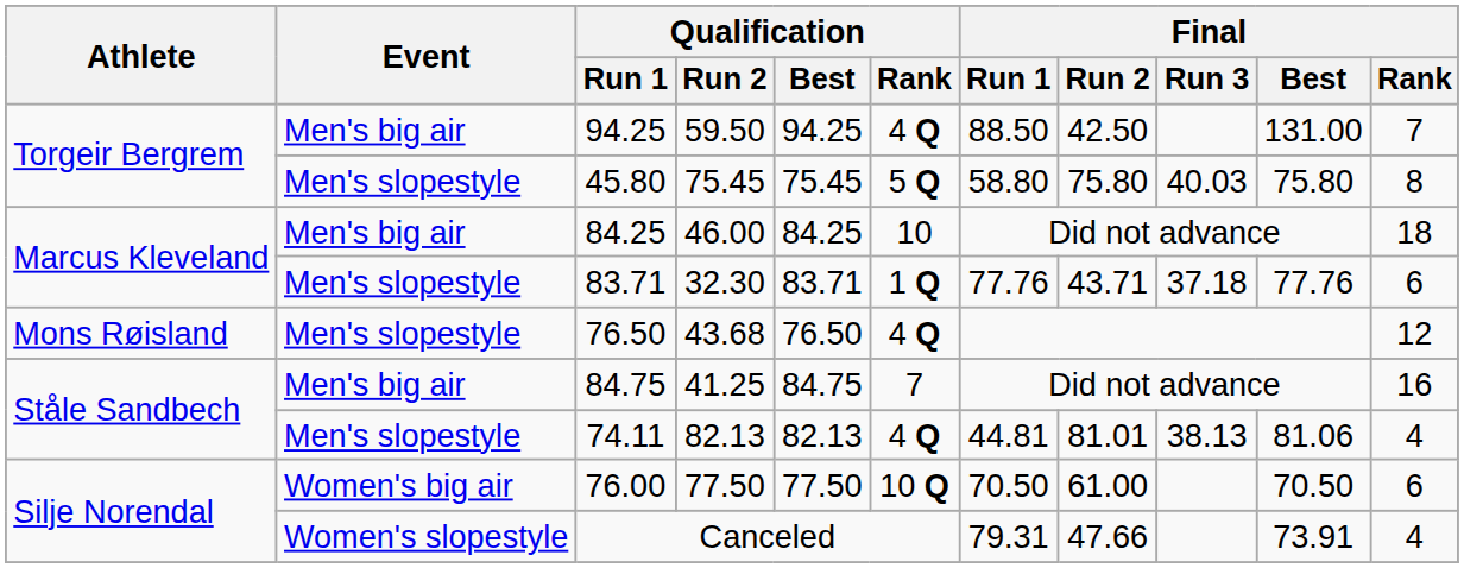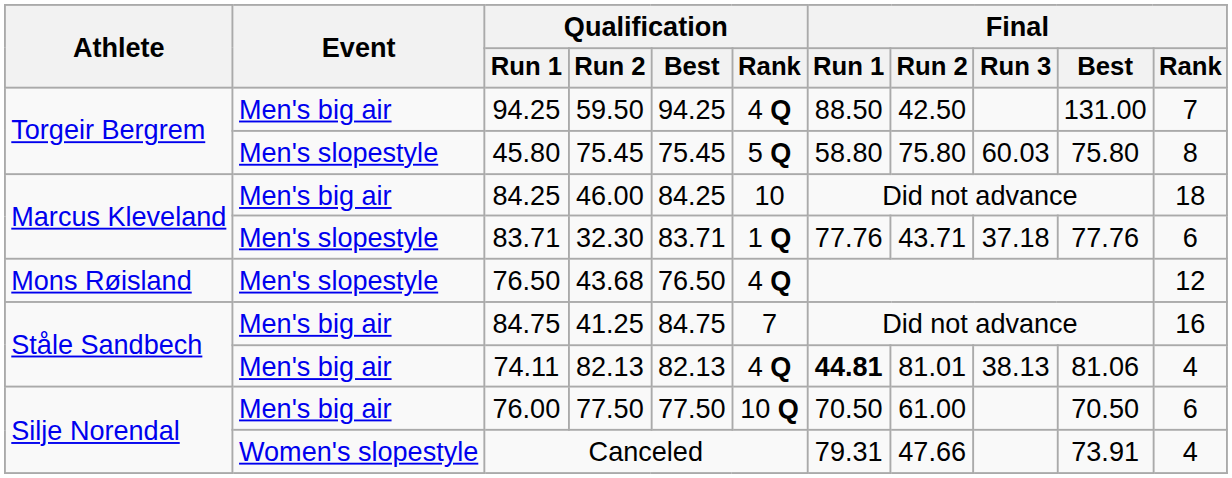 <table class="wikitable" style="font-size:90%">
 <tr>
 <th rowspan="2">Athlete</th>
 <th rowspan="2">Event</th>
 <th colspan="4">Qualification</th>
 <th colspan="5">Final</th>
 </tr>
 <tr style="font-size:95%">
 <th>Run 1</th>
 <th>Run 2</th>
 <th>Best</th>
 <th>Rank</th>
 <th>Run 1</th>
 <th>Run 2</th>
 <th>Run 3</th>
 <th>Best</th>
 <th>Rank</th>
 </tr>
 <tr align=center>
 <td align=left rowspan=2><a href='#'>Torgeir Bergrem</a></td>
 <td align=left><a href='#'>Men's big air</a></td>
 <td>94.25</td>
 <td>59.50</td>
 <td>94.25</td>
 <td>4 <strong>Q</strong></td>
 <td>88.50</td>
 <td>42.50</td>
 <td></td>
 <td>131.00</td>
 <td>7</td>
 </tr>
 <tr align=center>
 <td align=left><a href='#'>Men's slopestyle</a></td>
 <td>45.80</td>
 <td>75.45</td>
 <td>75.45</td>
 <td>5 <strong>Q</strong></td>
 <td>58.80</td>
 <td>75.80</td>
-<td>40.03</td>
+<td>60.03</td>
 <td>75.80</td>
 <td>8</td>
 </tr>
 <tr align=center>
 <td align=left rowspan=2><a href='#'>Marcus Kleveland</a></td>
 <td align=left><a href='#'>Men's big air</a></td>
 <td>84.25</td>
 <td>46.00</td>
 <td>84.25</td>
 <td>10</td>
 <td colspan=4>Did not advance</td>
 <td>18</td>
 </tr>
 <tr align=center>
 <td align=left><a href='#'>Men's slopestyle</a></td>
 <td>83.71</td>
 <td>32.30</td>
 <td>83.71</td>
 <td>1 <strong>Q</strong></td>
 <td>77.76</td>
 <td>43.71</td>
 <td>37.18</td>
 <td>77.76</td>
 <td>6</td>
 </tr>
 <tr align=center>
 <td align=left><a href='#'>Mons Røisland</a></td>
 <td align=left><a href='#'>Men's slopestyle</a></td>
 <td>76.50</td>
 <td>43.68</td>
 <td>76.50</td>
 <td>4 <strong>Q</strong></td>
 <td colspan=4></td>
 <td>12</td>
 </tr>
 <tr align=center>
 <td align=left rowspan=2><a href='#'>Ståle Sandbech</a></td>
 <td align=left><a href='#'>Men's big air</a></td>
 <td>84.75</td>
 <td>41.25</td>
 <td>84.75</td>
 <td>7</td>
 <td colspan=4>Did not advance</td>
 <td>16</td>
 </tr>
 <tr align=center>
-<td align=left><a href='#'>Men's slopestyle</a></td>
+<td align=left><a href='#'>Men's big air</a></td>
 <td>74.11</td>
 <td>82.13</td>
 <td>82.13</td>
 <td>4 <strong>Q</strong></td>
-<td>44.81</td>
+<td><strong>44.81</strong></td>
 <td>81.01</td>
 <td>38.13</td>
 <td>81.06</td>
 <td>4</td>
 </tr>
 <tr align=center>
 <td align=left rowspan=2><a href='#'>Silje Norendal</a></td>
-<td align=left><a href='#'>Women's big air</a></td>
+<td align=left><a href='#'>Men's big air</a></td>
 <td>76.00</td>
 <td>77.50</td>
 <td>77.50</td>
 <td>10 <strong>Q</strong></td>
 <td>70.50</td>
 <td>61.00</td>
 <td></td>
 <td>70.50</td>
 <td>6</td>
 </tr>
 <tr align=center>
 <td align=left><a href='#'>Women's slopestyle</a></td>
 <td colspan=4>Canceled</td>
 <td>79.31</td>
 <td>47.66</td>
 <td></td>
 <td>73.91</td>
 <td>4</td>
 </tr>
 </table>
